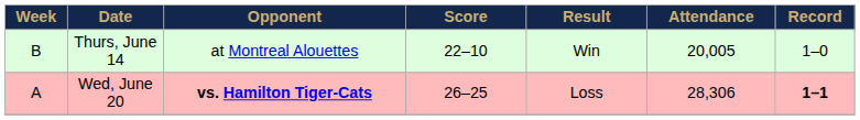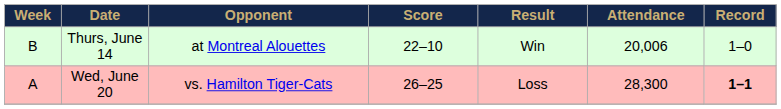 <table class="wikitable sortable">
 <tr>
 <th style="background:#13264B;color:#C9AF74;" width="4%">Week</th>
 <th style="background:#13264B;color:#C9AF74;" width="8%">Date</th>
 <th style="background:#13264B;color:#C9AF74;" width="20%">Opponent</th>
 <th style="background:#13264B;color:#C9AF74;" width="10%">Score</th>
 <th style="background:#13264B;color:#C9AF74;" width="10%">Result</th>
 <th style="background:#13264B;color:#C9AF74;" width="10%">Attendance</th>
 <th style="background:#13264B;color:#C9AF74;" width="5%">Record</th>
 </tr>
 <tr align="center" bgcolor="#ddffdd">
 <td>B</td>
 <td>Thurs, June 14</td>
 <td>at <a href='#'>Montreal Alouettes</a></td>
 <td>22–10</td>
 <td>Win</td>
-<td>20,005</td>
+<td>20,006</td>
 <td>1–0</td>
 </tr>
 <tr align="center" bgcolor="#ffbbbb">
 <td>A</td>
 <td>Wed, June 20</td>
-<td><strong>vs. <a href='#'>Hamilton Tiger-Cats</a></strong></td>
+<td>vs. <a href='#'>Hamilton Tiger-Cats</a></td>
 <td>26–25</td>
 <td>Loss</td>
-<td>28,306</td>
+<td>28,300</td>
 <td><strong>1–1</strong></td>
 </tr>
 <tr>
 </tr>
 </table>
